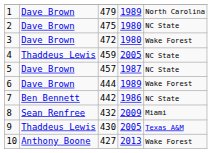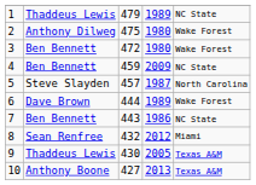 <table class="wikitable">
 <tr>
 </tr>
 <tr>
 <td>1</td>
-<td><a href='#'>Dave Brown</a></td>
+<td><a href='#'>Thaddeus Lewis</a></td>
 <td>479</td>
 <td><a href='#'>1989</a></td>
-<td style="font-size:80%;">North Carolina</td>
+<td style="font-size:80%;">NC State</td>
 </tr>
 <tr>
 <td>2</td>
-<td><a href='#'>Dave Brown</a></td>
+<td><a href='#'>Anthony Dilweg</a></td>
 <td>475</td>
 <td><a href='#'>1980</a></td>
-<td style="font-size:80%;">NC State</td>
+<td style="font-size:80%;">Wake Forest</td>
 </tr>
 <tr>
 <td>3</td>
-<td><a href='#'>Dave Brown</a></td>
+<td><a href='#'>Ben Bennett</a></td>
 <td>472</td>
 <td><a href='#'>1980</a></td>
 <td style="font-size:80%;">Wake Forest</td>
 </tr>
 <tr>
 <td>4</td>
-<td><a href='#'>Thaddeus Lewis</a></td>
+<td><a href='#'>Ben Bennett</a></td>
 <td>459</td>
-<td><a href='#'>2005</a></td>
+<td><a href='#'>2009</a></td>
 <td style="font-size:80%;">NC State</td>
 </tr>
 <tr>
 <td>5</td>
-<td><a href='#'>Dave Brown</a></td>
+<td>Steve Slayden</td>
 <td>457</td>
 <td><a href='#'>1987</a></td>
-<td style="font-size:80%;">NC State</td>
+<td style="font-size:80%;">North Carolina</td>
 </tr>
 <tr>
 <td>6</td>
 <td><a href='#'>Dave Brown</a></td>
 <td>444</td>
 <td><a href='#'>1989</a></td>
 <td style="font-size:80%;">Wake Forest</td>
 </tr>
 <tr>
 <td>7</td>
 <td><a href='#'>Ben Bennett</a></td>
-<td>442</td>
+<td>443</td>
 <td><a href='#'>1986</a></td>
 <td style="font-size:80%;">NC State</td>
 </tr>
 <tr>
 <td>8</td>
 <td><a href='#'>Sean Renfree</a></td>
 <td>432</td>
-<td><a href='#'>2009</a></td>
+<td><a href='#'>2012</a></td>
 <td style="font-size:80%;">Miami</td>
 </tr>
 <tr>
 <td>9</td>
 <td><a href='#'>Thaddeus Lewis</a></td>
 <td>430</td>
 <td><a href='#'>2005</a></td>
 <td style="font-size:80%;"><a href='#'>Texas A&M</a></td>
 </tr>
 <tr>
 <td>10</td>
 <td><a href='#'>Anthony Boone</a></td>
 <td>427</td>
 <td><a href='#'>2013</a></td>
-<td style="font-size:80%;">Wake Forest</td>
+<td style="font-size:80%;"><a href='#'>Texas A&M</a></td>
 </tr>
 </table>
